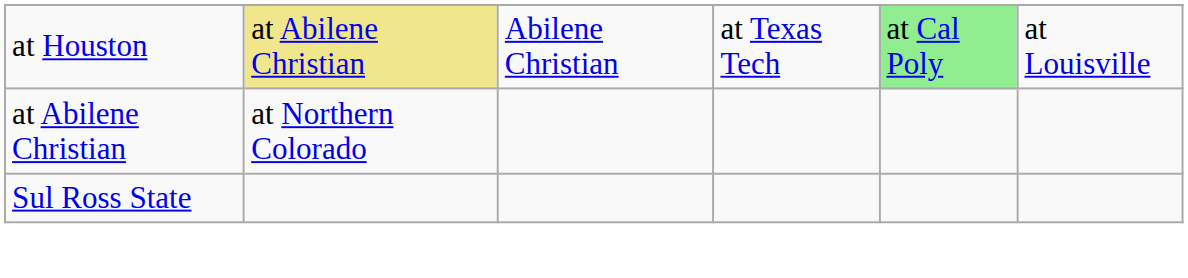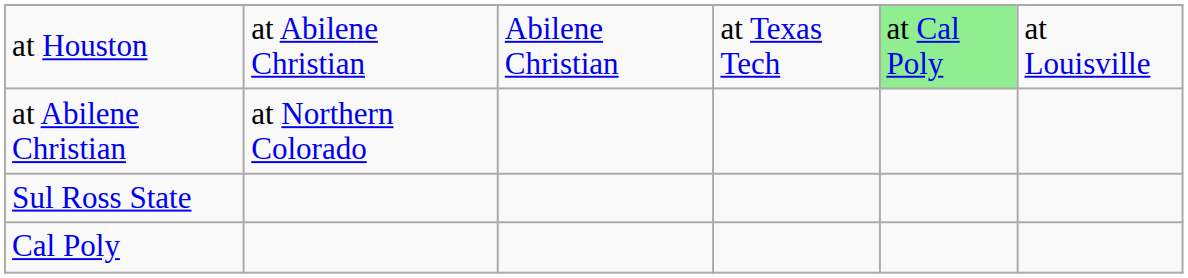 <table class="wikitable">
 <tr>
 </tr>
 <tr>
 <td>at <a href='#'>Houston</a></td>
-<td style="background: khaki;">at <a href='#'>Abilene Christian</a></td>
+<td>at <a href='#'>Abilene Christian</a></td>
 <td><a href='#'>Abilene Christian</a></td>
 <td>at <a href='#'>Texas Tech</a></td>
 <td style="background: lightgreen;">at <a href='#'>Cal Poly</a></td>
 <td>at <a href='#'>Louisville</a></td>
 </tr>
 <tr>
 <td>at <a href='#'>Abilene Christian</a></td>
 <td>at <a href='#'>Northern Colorado</a></td>
 <td></td>
 <td></td>
 <td></td>
 <td></td>
 </tr>
 <tr>
 <td><a href='#'>Sul Ross State</a></td>
 <td></td>
 <td></td>
 <td></td>
 <td></td>
 <td></td>
 </tr>
+<tr>
+<td><a href='#'>Cal Poly</a></td>
+<td></td>
+<td></td>
+<td></td>
+<td></td>
+<td></td>
+</tr>
 </table>
